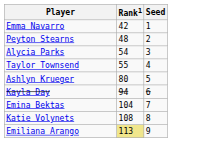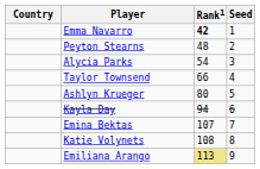 <table class="sortable wikitable">
 <tr>
+<th width="70">Country</th>
 <th width="175">Player</th>
 <th>Rank<sup>1</sup></th>
 <th>Seed</th>
 </tr>
 <tr>
+<td></td>
 <td><a href='#'>Emma Navarro</a></td>
-<td>42</td>
+<td><strong>42</strong></td>
 <td>1</td>
 </tr>
 <tr>
+<td></td>
 <td><a href='#'>Peyton Stearns</a></td>
 <td>48</td>
 <td>2</td>
 </tr>
 <tr>
+<td></td>
 <td><a href='#'>Alycia Parks</a></td>
 <td>54</td>
 <td>3</td>
 </tr>
 <tr>
+<td></td>
 <td><a href='#'>Taylor Townsend</a></td>
-<td>55</td>
+<td>66</td>
 <td>4</td>
 </tr>
 <tr>
+<td></td>
 <td><a href='#'>Ashlyn Krueger</a></td>
 <td>80</td>
 <td>5</td>
 </tr>
 <tr>
+<td><s></s></td>
 <td><s><a href='#'>Kayla Day</a></s></td>
 <td><s>94</s></td>
 <td><s>6</s></td>
 </tr>
 <tr>
+<td></td>
 <td><a href='#'>Emina Bektas</a></td>
-<td>104</td>
+<td>107</td>
 <td>7</td>
 </tr>
 <tr>
+<td></td>
 <td><a href='#'>Katie Volynets</a></td>
 <td>108</td>
 <td>8</td>
 </tr>
 <tr>
+<td></td>
 <td><a href='#'>Emiliana Arango</a></td>
 <td style="background: khaki;">113</td>
 <td>9</td>
 </tr>
 </table>
